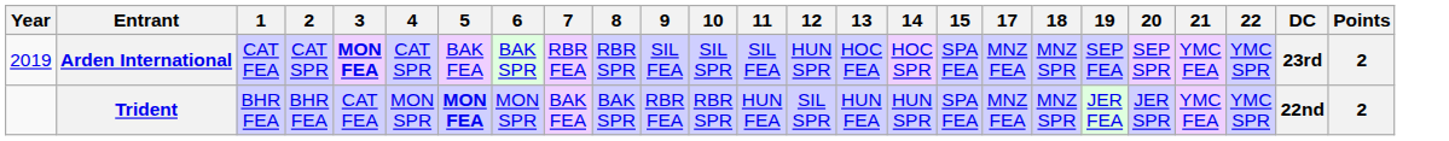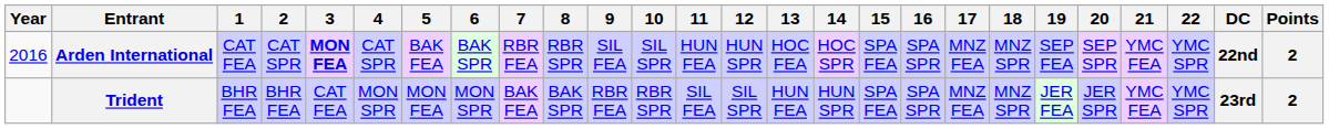 <table class="wikitable" style="text-align:center; font-size:85%">
 <tr>
 <th>Year</th>
 <th>Entrant</th>
 <th>1</th>
 <th>2</th>
 <th>3</th>
 <th>4</th>
 <th>5</th>
 <th>6</th>
 <th>7</th>
 <th>8</th>
 <th>9</th>
 <th>10</th>
 <th>11</th>
 <th>12</th>
 <th>13</th>
 <th>14</th>
 <th>15</th>
+<th>16</th>
 <th>17</th>
 <th>18</th>
 <th>19</th>
 <th>20</th>
 <th>21</th>
 <th>22</th>
 <th>DC</th>
 <th>Points</th>
 </tr>
 <tr>
-<td><a href='#'>2019</a></td>
+<td><a href='#'>2016</a></td>
 <th nowrap><a href='#'>Arden International</a></th>
 <td style="background:#CFCFFF;"><a href='#'>CAT<br>FEA</a><br></td>
 <td style="background:#CFCFFF;"><a href='#'>CAT<br>SPR</a><br></td>
 <td style="background:#EFCFFF;"><strong><a href='#'>MON<br>FEA</a><br></strong></td>
 <td style="background:#CFCFFF;"><a href='#'>CAT<br>SPR</a><br></td>
 <td style="background:#EFCFFF;"><a href='#'>BAK<br>FEA</a><br></td>
 <td style="background:#DFFFDF;"><a href='#'>BAK<br>SPR</a><br></td>
 <td style="background:#EFCFFF;"><a href='#'>RBR<br>FEA</a><br></td>
 <td style="background:#CFCFFF;"><a href='#'>RBR<br>SPR</a><br></td>
 <td style="background:#CFCFFF;"><a href='#'>SIL<br>FEA</a><br></td>
 <td style="background:#CFCFFF;"><a href='#'>SIL<br>SPR</a><br></td>
-<td style="background:#CFCFFF;"><a href='#'>SIL<br>FEA</a><br></td>
+<td style="background:#CFCFFF;"><a href='#'>HUN<br>FEA</a><br></td>
 <td style="background:#CFCFFF;"><a href='#'>HUN<br>SPR</a><br></td>
 <td style="background:#CFCFFF;"><a href='#'>HOC<br>FEA</a><br></td>
 <td style="background:#EFCFFF;"><a href='#'>HOC<br>SPR</a><br></td>
 <td style="background:#CFCFFF;"><a href='#'>SPA<br>FEA</a><br></td>
+<td style="background:#CFCFFF;"><a href='#'>SPA<br>SPR</a><br></td>
 <td style="background:#CFCFFF;"><a href='#'>MNZ<br>FEA</a><br></td>
 <td style="background:#CFCFFF;"><a href='#'>MNZ<br>SPR</a><br></td>
 <td style="background:#CFCFFF;"><a href='#'>SEP<br>FEA</a><br></td>
 <td style="background:#EFCFFF;"><a href='#'>SEP<br>SPR</a><br></td>
 <td style="background:#EFCFFF;"><a href='#'>YMC<br>FEA</a><br></td>
 <td style="background:#CFCFFF;"><a href='#'>YMC<br>SPR</a><br></td>
-<th>23rd</th>
+<th>22nd</th>
 <th>2</th>
 </tr>
 <tr>
 <td></td>
 <th><a href='#'>Trident</a></th>
 <td style="background:#CFCFFF;"><a href='#'>BHR<br>FEA</a><br></td>
 <td style="background:#CFCFFF;"><a href='#'>BHR<br>FEA</a><br></td>
 <td style="background:#CFCFFF;"><a href='#'>CAT<br>FEA</a><br></td>
 <td style="background:#CFCFFF;"><a href='#'>MON<br>SPR</a><br></td>
-<td style="background:#CFCFFF;"><strong><a href='#'>MON<br>FEA</a><br></strong></td>
+<td style="background:#CFCFFF;"><a href='#'>MON<br>FEA</a><br></td>
 <td style="background:#CFCFFF;"><a href='#'>MON<br>SPR</a><br></td>
 <td style="background:#EFCFFF;"><a href='#'>BAK<br>FEA</a><br></td>
 <td style="background:#CFCFFF;"><a href='#'>BAK<br>SPR</a><br></td>
 <td style="background:#CFCFFF;"><a href='#'>RBR<br>FEA</a><br></td>
 <td style="background:#CFCFFF;"><a href='#'>RBR<br>SPR</a><br></td>
-<td style="background:#CFCFFF;"><a href='#'>HUN<br>FEA</a><br></td>
+<td style="background:#CFCFFF;"><a href='#'>SIL<br>FEA</a><br></td>
 <td style="background:#CFCFFF;"><a href='#'>SIL<br>SPR</a><br></td>
 <td style="background:#CFCFFF;"><a href='#'>HUN<br>FEA</a><br></td>
 <td style="background:#CFCFFF;"><a href='#'>HUN<br>SPR</a><br></td>
 <td style="background:#CFCFFF;"><a href='#'>SPA<br>FEA</a><br></td>
+<td style="background:#CFCFFF;"><a href='#'>SPA<br>SPR</a><br></td>
 <td style="background:#CFCFFF;"><a href='#'>MNZ<br>FEA</a><br></td>
 <td style="background:#CFCFFF;"><a href='#'>MNZ<br>SPR</a><br></td>
 <td style="background:#DFFFDF;"><a href='#'>JER<br>FEA</a><br></td>
 <td style="background:#CFCFFF;"><a href='#'>JER<br>SPR</a><br></td>
 <td style="background:#EFCFFF;"><a href='#'>YMC<br>FEA</a><br></td>
 <td style="background:#CFCFFF;"><a href='#'>YMC<br>SPR</a><br></td>
-<th>22nd</th>
+<th>23rd</th>
 <th>2</th>
 </tr>
 </table>
